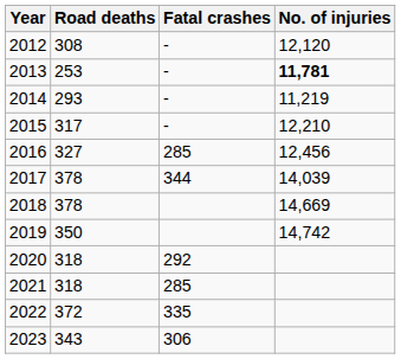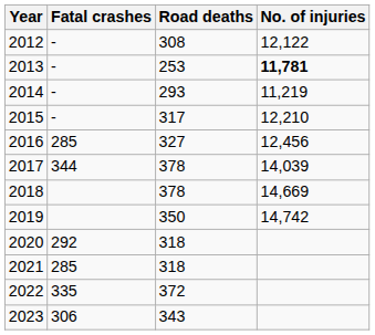 <table class="wikitable sortable">
 <tr>
 <th>Year</th>
+<th>Fatal crashes</th>
 <th>Road deaths</th>
-<th>Fatal crashes</th>
 <th>No. of injuries</th>
 </tr>
 <tr>
 <td>2012</td>
+<td>-</td>
 <td>308</td>
-<td>-</td>
-<td>12,120</td>
+<td>12,122</td>
 </tr>
 <tr>
 <td>2013</td>
+<td>-</td>
 <td>253</td>
-<td>-</td>
 <td><strong>11,781</strong></td>
 </tr>
 <tr>
 <td>2014</td>
+<td>-</td>
 <td>293</td>
-<td>-</td>
 <td>11,219</td>
 </tr>
 <tr>
 <td>2015</td>
+<td>-</td>
 <td>317</td>
-<td>-</td>
 <td>12,210</td>
 </tr>
 <tr>
 <td>2016</td>
+<td>285</td>
 <td>327</td>
-<td>285</td>
 <td>12,456</td>
 </tr>
 <tr>
 <td>2017</td>
+<td>344</td>
 <td>378</td>
-<td>344</td>
 <td>14,039</td>
 </tr>
 <tr>
 <td>2018</td>
+<td></td>
 <td>378</td>
-<td></td>
 <td>14,669</td>
 </tr>
 <tr>
 <td>2019</td>
+<td></td>
 <td>350</td>
-<td></td>
 <td>14,742</td>
 </tr>
 <tr>
 <td>2020</td>
+<td>292</td>
 <td>318</td>
-<td>292</td>
 <td></td>
 </tr>
 <tr>
 <td>2021</td>
+<td>285</td>
 <td>318</td>
-<td>285</td>
 <td></td>
 </tr>
 <tr>
 <td>2022</td>
+<td>335</td>
 <td>372</td>
-<td>335</td>
 <td></td>
 </tr>
 <tr>
 <td>2023</td>
+<td>306</td>
 <td>343</td>
-<td>306</td>
 <td></td>
 </tr>
 </table>
